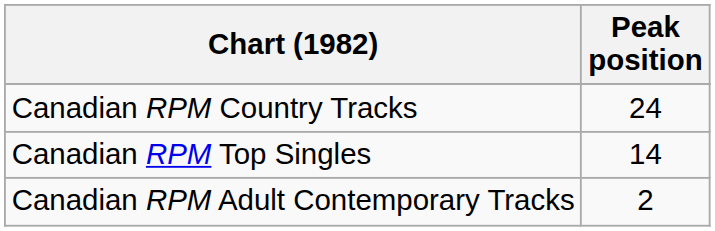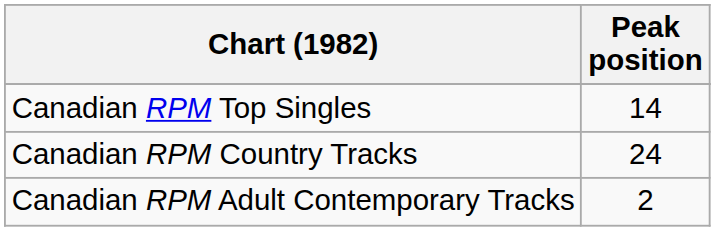 <table class="wikitable sortable">
 <tr>
 <th>Chart (1982)</th>
 <th>Peak<br>position</th>
 </tr>
 <tr>
 </tr>
 <tr>
 </tr>
 <tr>
 </tr>
 <tr>
+<td>Canadian <em><a href='#'>RPM</a></em> Top Singles</td>
+<td align="center">14</td>
+</tr>
+<tr>
 <td>Canadian <em>RPM</em> Country Tracks</td>
 <td align="center">24</td>
-</tr>
-<tr>
-<td>Canadian <em><a href='#'>RPM</a></em> Top Singles</td>
-<td align="center">14</td>
 </tr>
 <tr>
 <td>Canadian <em>RPM</em> Adult Contemporary Tracks</td>
 <td align="center">2</td>
 </tr>
 </table>
